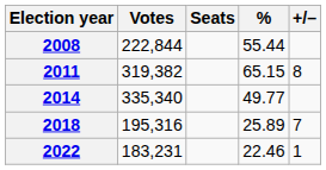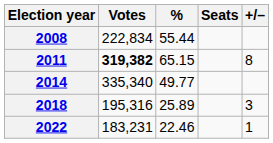 <table class="wikitable">
 <tr>
 <th>Election year</th>
 <th>Votes</th>
+<th>%</th>
 <th>Seats</th>
-<th>%</th>
 <th>+/–</th>
 </tr>
 <tr>
 <th><a href='#'>2008</a></th>
-<td>222,844</td>
+<td>222,834</td>
+<td>55.44</td>
 <td></td>
-<td>55.44</td>
 <td></td>
 </tr>
 <tr>
 <th><a href='#'>2011</a></th>
-<td>319,382</td>
+<td><strong>319,382</strong></td>
+<td>65.15</td>
 <td></td>
-<td>65.15</td>
 <td> 8</td>
 </tr>
 <tr>
 <th><a href='#'>2014</a></th>
 <td>335,340</td>
+<td>49.77</td>
 <td></td>
-<td>49.77</td>
 <td></td>
 </tr>
 <tr>
 <th><a href='#'>2018</a></th>
 <td>195,316</td>
+<td>25.89</td>
 <td></td>
-<td>25.89</td>
-<td> 7</td>
+<td> 3</td>
 </tr>
 <tr>
 <th><a href='#'>2022</a></th>
 <td>183,231</td>
+<td>22.46</td>
 <td></td>
-<td>22.46</td>
 <td> 1</td>
 </tr>
 </table>
